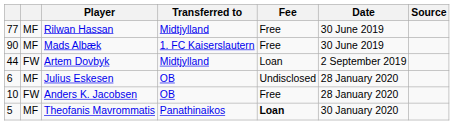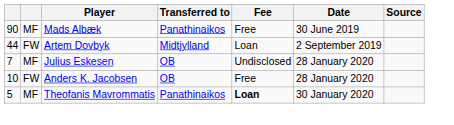 <table class="wikitable plainrowheaders sortable">
 <tr>
 <th></th>
 <th></th>
 <th scope=col>Player</th>
 <th>Transferred to</th>
 <th !scope=col; style="width: 65px;">Fee</th>
 <th scope=col>Date</th>
 <th scope=col>Source</th>
 </tr>
 <tr>
-<td>77</td>
-<td>MF</td>
-<td> <a href='#'>Rilwan Hassan</a></td>
-<td> <a href='#'>Midtjylland</a></td>
-<td>Free</td>
-<td>30 June 2019</td>
-<td></td>
-</tr>
-<tr>
 <td>90</td>
 <td>MF</td>
 <td> <a href='#'>Mads Albæk</a></td>
-<td> <a href='#'>1. FC Kaiserslautern</a></td>
+<td> <a href='#'>Panathinaikos</a></td>
 <td>Free</td>
 <td>30 June 2019</td>
 <td></td>
 </tr>
 <tr>
 <td>44</td>
 <td>FW</td>
 <td> <a href='#'>Artem Dovbyk</a></td>
 <td> <a href='#'>Midtjylland</a></td>
 <td>Loan</td>
 <td>2 September 2019</td>
 <td></td>
 </tr>
 <tr>
-<td>6</td>
+<td>7</td>
 <td>MF</td>
 <td> <a href='#'>Julius Eskesen</a></td>
 <td> <a href='#'>OB</a></td>
 <td>Undisclosed</td>
 <td>28 January 2020</td>
 <td></td>
 </tr>
 <tr>
 <td>10</td>
 <td>FW</td>
 <td> <a href='#'>Anders K. Jacobsen</a></td>
 <td> <a href='#'>OB</a></td>
 <td>Free</td>
 <td>28 January 2020</td>
 <td></td>
 </tr>
 <tr>
 <td>5</td>
 <td>MF</td>
 <td> <a href='#'>Theofanis Mavrommatis</a></td>
 <td> <a href='#'>Panathinaikos</a></td>
 <td><strong>Loan</strong></td>
 <td>30 January 2020</td>
 <td></td>
 </tr>
 </table>
